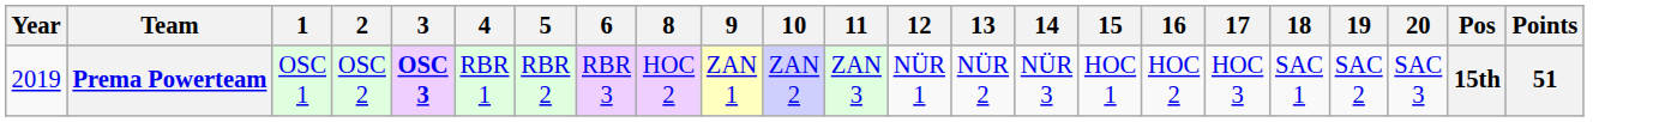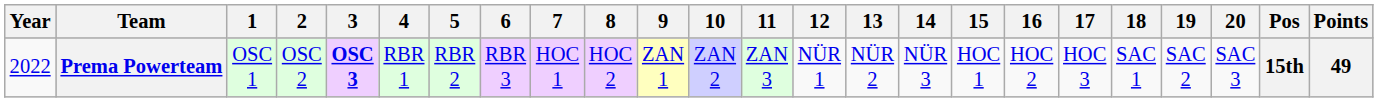 <table class="wikitable" style="text-align:center; font-size:85%">
 <tr>
 <th>Year</th>
 <th>Team</th>
 <th>1</th>
 <th>2</th>
 <th>3</th>
 <th>4</th>
 <th>5</th>
 <th>6</th>
+<th>7</th>
 <th>8</th>
 <th>9</th>
 <th>10</th>
 <th>11</th>
 <th>12</th>
 <th>13</th>
 <th>14</th>
 <th>15</th>
 <th>16</th>
 <th>17</th>
 <th>18</th>
 <th>19</th>
 <th>20</th>
 <th>Pos</th>
 <th>Points</th>
 </tr>
 <tr>
-<td><a href='#'>2019</a></td>
+<td><a href='#'>2022</a></td>
 <th nowrap><a href='#'>Prema Powerteam</a></th>
 <td style="background:#DFFFDF;"><a href='#'>OSC<br>1</a><br></td>
 <td style="background:#DFFFDF;"><a href='#'>OSC<br>2</a><br></td>
 <td style="background:#EFCFFF;"><strong><a href='#'>OSC<br>3</a><br></strong></td>
 <td style="background:#DFFFDF;"><a href='#'>RBR<br>1</a><br></td>
 <td style="background:#DFFFDF;"><a href='#'>RBR<br>2</a><br></td>
 <td style="background:#EFCFFF;"><a href='#'>RBR<br>3</a><br></td>
+<td style="background:#EFCFFF;"><a href='#'>HOC<br>1</a><br></td>
 <td style="background:#EFCFFF;"><a href='#'>HOC<br>2</a><br></td>
 <td style="background:#FFFFBF;"><a href='#'>ZAN<br>1</a><br></td>
 <td style="background:#CFCFFF;"><a href='#'>ZAN<br>2</a><br></td>
 <td style="background:#DFFFDF;"><a href='#'>ZAN<br>3</a><br></td>
 <td style="background:#;"><a href='#'>NÜR<br>1</a></td>
 <td style="background:#;"><a href='#'>NÜR<br>2</a></td>
 <td style="background:#;"><a href='#'>NÜR<br>3</a></td>
 <td style="background:#;"><a href='#'>HOC<br>1</a></td>
 <td style="background:#;"><a href='#'>HOC<br>2</a></td>
 <td style="background:#;"><a href='#'>HOC<br>3</a></td>
 <td style="background:#;"><a href='#'>SAC<br>1</a></td>
 <td style="background:#;"><a href='#'>SAC<br>2</a></td>
 <td style="background:#;"><a href='#'>SAC<br>3</a></td>
 <th>15th</th>
-<th>51</th>
+<th>49</th>
 </tr>
 </table>
